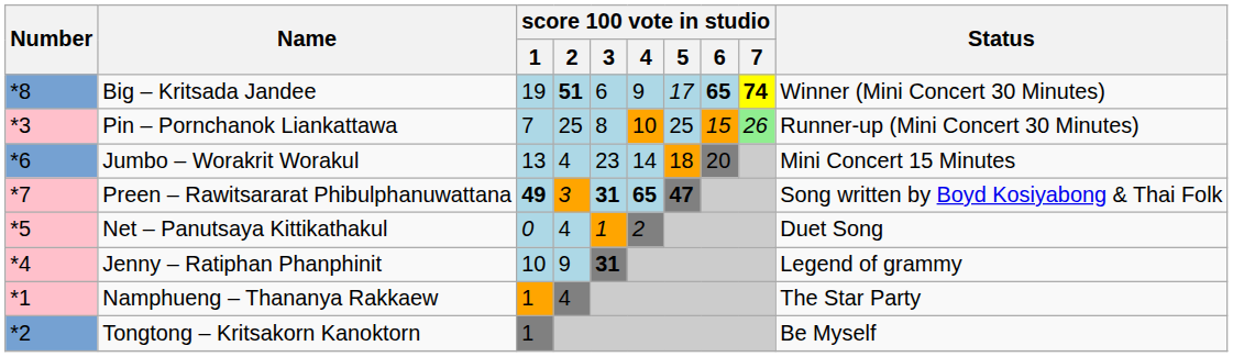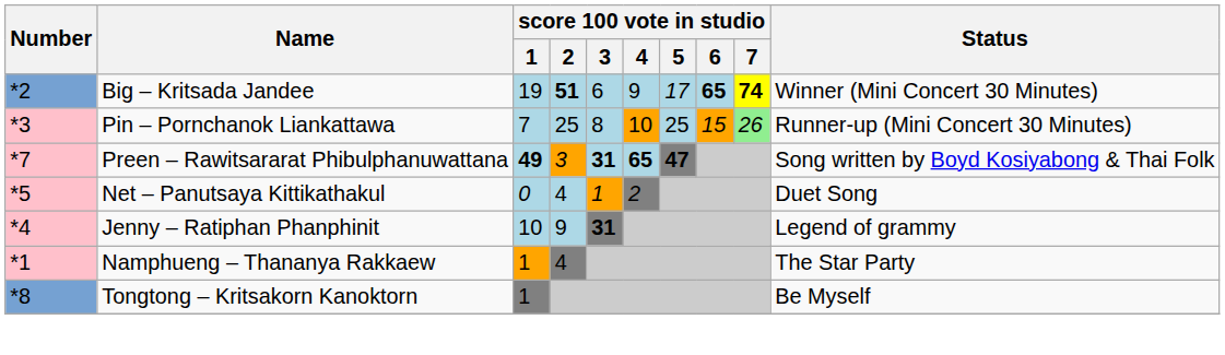 <table class="wikitable">
 <tr>
 <th rowspan=2>Number</th>
 <th rowspan=2>Name</th>
 <th colspan=7>score 100 vote in studio</th>
 <th rowspan=2>Status</th>
 </tr>
 <tr>
 <th>1</th>
 <th>2</th>
 <th>3</th>
 <th>4</th>
 <th>5</th>
 <th>6</th>
 <th>7</th>
 </tr>
 <tr>
-<td style="background:#75A1D2">*8</td>
+<td style="background:#75A1D2">*2</td>
 <td>Big – Kritsada Jandee</td>
 <td bgcolor="lightblue">19</td>
 <td bgcolor="lightblue"><span><strong>51</strong></span></td>
 <td bgcolor="lightblue">6</td>
 <td bgcolor="lightblue">9</td>
 <td bgcolor="lightblue"><span><em>17</em></span></td>
 <td bgcolor="lightblue"><span><strong>65</strong></span></td>
 <td bgcolor="yellow"><span><strong>74</strong></span></td>
 <td>Winner (Mini Concert 30 Minutes)</td>
 </tr>
 <tr>
 <td style="background:pink;">*3</td>
 <td>Pin – Pornchanok Liankattawa</td>
 <td bgcolor="lightblue">7</td>
 <td bgcolor="lightblue">25</td>
 <td bgcolor="lightblue">8</td>
 <td bgcolor="orange">10</td>
 <td bgcolor= "lightblue">25</td>
 <td bgcolor="orange"><span><em>15</em></span></td>
 <td bgcolor="lightgreen"><span><em>26</em></span></td>
 <td>Runner-up (Mini Concert 30 Minutes)</td>
-</tr>
-<tr>
-<td style="background:#75A1D2">*6</td>
-<td>Jumbo – Worakrit Worakul</td>
-<td bgcolor="lightblue">13</td>
-<td bgcolor="lightblue">4</td>
-<td bgcolor="lightblue">23</td>
-<td bgcolor = "lightblue">14</td>
-<td bgcolor="orange">18</td>
-<td bgcolor = "gray">20</td>
-<td style="background:#CCCCCC;" colspan=" 1 "></td>
-<td>Mini Concert 15 Minutes</td>
 </tr>
 <tr>
 <td style="background:pink;">*7</td>
 <td>Preen – Rawitsararat Phibulphanuwattana</td>
 <td bgcolor = "lightblue"><span><strong>49</strong></span></td>
 <td bgcolor="orange"><span><em>3</em></span></td>
 <td bgcolor="lightblue"><span><strong>31</strong></span></td>
 <td bgcolor="lightblue"><span><strong>65</strong></span></td>
 <td bgcolor = "gray"><span><strong>47</strong></span></td>
 <td style="background:#CCCCCC;" colspan=" 2 "></td>
 <td>Song written by <a href='#'>Boyd Kosiyabong</a> & Thai Folk</td>
 </tr>
 <tr>
 <td style="background:pink;">*5</td>
 <td>Net – Panutsaya Kittikathakul</td>
 <td bgcolor="lightblue"><span><em>0</em></span></td>
 <td bgcolor = "lightblue">4</td>
 <td bgcolor="orange"><span><em>1</em></span></td>
 <td bgcolor = "gray"><span><em>2</em></span></td>
 <td style="background:#CCCCCC;" colspan=" 3 "></td>
 <td>Duet Song</td>
 </tr>
 <tr>
 <td style="background:pink;">*4</td>
 <td>Jenny – Ratiphan Phanphinit</td>
 <td bgcolor="lightblue">10</td>
 <td bgcolor="lightblue">9</td>
 <td bgcolor = "gray"><span><strong>31</strong></span></td>
 <td style="background:#CCCCCC;" colspan=" 4 "></td>
 <td>Legend of grammy</td>
 </tr>
 <tr>
 <td style="background:pink;">*1</td>
 <td>Namphueng – Thananya Rakkaew</td>
 <td bgcolor="orange">1</td>
 <td bgcolor = "gray">4</td>
 <td style="background:#CCCCCC;" colspan=" 5 "></td>
 <td>The Star Party</td>
 </tr>
 <tr>
-<td style="background:#75A1D2">*2</td>
+<td style="background:#75A1D2">*8</td>
 <td>Tongtong – Kritsakorn Kanoktorn</td>
 <td bgcolor = "gray">1</td>
 <td style="background:#CCCCCC;" colspan=" 6 "></td>
 <td>Be Myself</td>
 </tr>
 <tr>
 </tr>
 </table>
